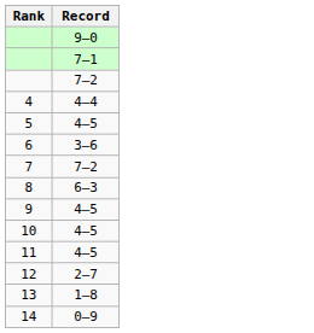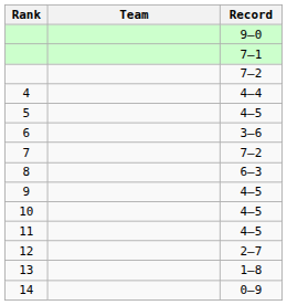 <table class="wikitable" style="text-align: center;">
 <tr>
 <th width=40>Rank</th>
+<th width=180>Team</th>
 <th width=60>Record</th>
 </tr>
 <tr bgcolor="#ccffcc">
 <td></td>
+<td align=left></td>
 <td>9–0</td>
 </tr>
 <tr bgcolor="#ccffcc">
 <td></td>
+<td align=left></td>
 <td>7–1</td>
 </tr>
 <tr>
 <td></td>
+<td align=left></td>
 <td>7–2</td>
 </tr>
 <tr>
 <td>4</td>
+<td align=left></td>
 <td>4–4</td>
 </tr>
 <tr>
 <td>5</td>
+<td align=left></td>
 <td>4–5</td>
 </tr>
 <tr>
 <td>6</td>
+<td align=left></td>
 <td>3–6</td>
 </tr>
 <tr>
 <td>7</td>
+<td align=left></td>
 <td>7–2</td>
 </tr>
 <tr>
 <td>8</td>
+<td align=left></td>
 <td>6–3</td>
 </tr>
 <tr>
 <td>9</td>
+<td align=left></td>
 <td>4–5</td>
 </tr>
 <tr>
 <td>10</td>
+<td align=left></td>
 <td>4–5</td>
 </tr>
 <tr>
 <td>11</td>
+<td align=left></td>
 <td>4–5</td>
 </tr>
 <tr>
 <td>12</td>
+<td align=left></td>
 <td>2–7</td>
 </tr>
 <tr>
 <td>13</td>
+<td align=left></td>
 <td>1–8</td>
 </tr>
 <tr>
 <td>14</td>
+<td align=left></td>
 <td>0–9</td>
 </tr>
 </table>
